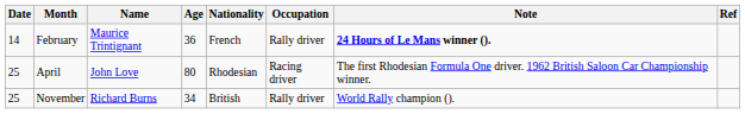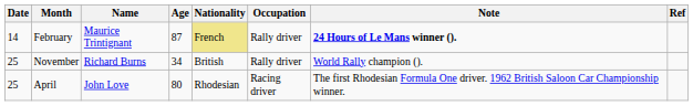 <table class="wikitable" style="font-size:85%;">
 <tr>
 <th>Date</th>
 <th>Month</th>
 <th>Name</th>
 <th>Age</th>
 <th>Nationality</th>
 <th>Occupation</th>
 <th>Note</th>
 <th>Ref</th>
 </tr>
 <tr>
 <td>14</td>
 <td>February</td>
 <td><a href='#'>Maurice Trintignant</a></td>
-<td>36</td>
-<td>French</td>
+<td>87</td>
+<td style="background: khaki;">French</td>
 <td>Rally driver</td>
 <td><strong><a href='#'>24 Hours of Le Mans</a> winner ().</strong></td>
+<td></td>
+</tr>
+<tr>
+<td>25</td>
+<td>November</td>
+<td><a href='#'>Richard Burns</a></td>
+<td>34</td>
+<td>British</td>
+<td>Rally driver</td>
+<td><a href='#'>World Rally</a> champion ().</td>
 <td></td>
 </tr>
 <tr>
 <td>25</td>
 <td>April</td>
 <td><a href='#'>John Love</a></td>
 <td>80</td>
 <td>Rhodesian</td>
 <td>Racing driver</td>
 <td>The first Rhodesian <a href='#'>Formula One</a> driver. <a href='#'>1962 British Saloon Car Championship</a> winner.</td>
 <td></td>
 </tr>
-<tr>
-<td>25</td>
-<td>November</td>
-<td><a href='#'>Richard Burns</a></td>
-<td>34</td>
-<td>British</td>
-<td>Rally driver</td>
-<td><a href='#'>World Rally</a> champion ().</td>
-<td></td>
-</tr>
 </table>
